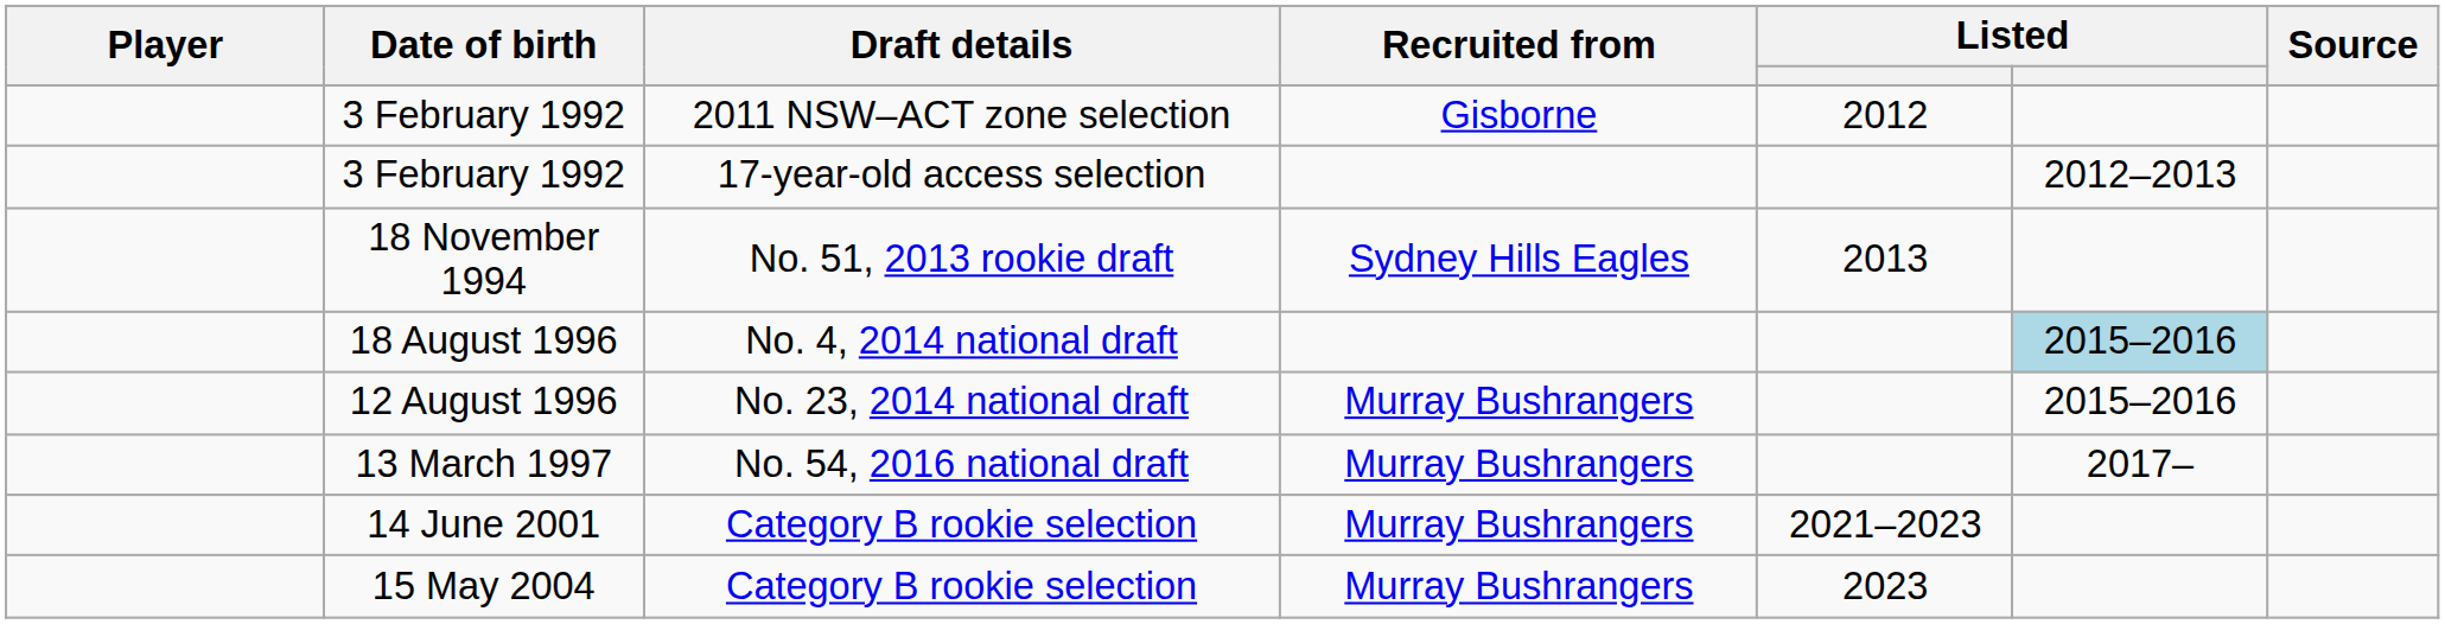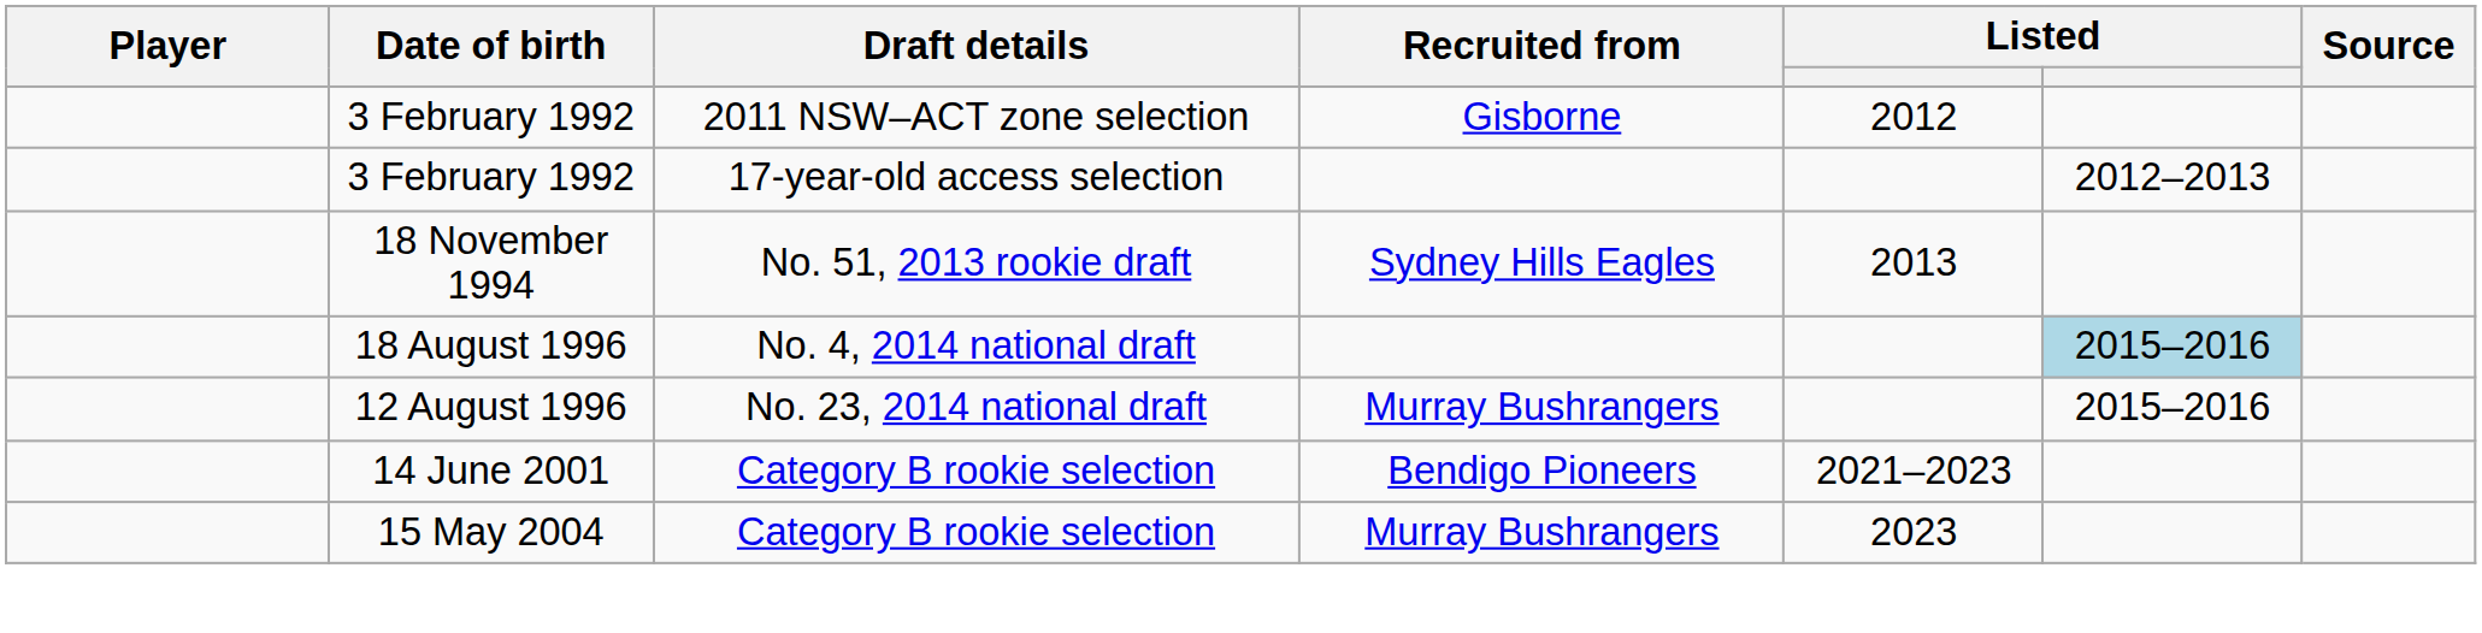 <table class="wikitable sortable" style="text-align:center; width:80%;">
 <tr>
 <th rowspan="2" style="width:10%">Player</th>
 <th rowspan="2" style="width:10%">Date of birth</th>
 <th rowspan="2" style="width:20%">Draft details</th>
 <th rowspan="2" style="width:15%">Recruited from</th>
 <th colspan="2" style="width:10%">Listed</th>
 <th rowspan="2" style="width:3%">Source</th>
 </tr>
 <tr>
 <th width=8%></th>
 <th width=8%></th>
 </tr>
 <tr>
 <td align=left></td>
 <td>3 February 1992</td>
 <td>2011 NSW–ACT zone selection</td>
 <td><a href='#'>Gisborne</a></td>
 <td align=center>2012</td>
 <td></td>
 <td align=center></td>
 </tr>
 <tr>
 <td align=left></td>
 <td>3 February 1992</td>
 <td>17-year-old access selection</td>
 <td></td>
 <td></td>
 <td align=center>2012–2013</td>
 <td align=center></td>
 </tr>
 <tr>
 <td align=left></td>
 <td>18 November 1994</td>
 <td>No. 51, <a href='#'>2013 rookie draft</a></td>
 <td><a href='#'>Sydney Hills Eagles</a></td>
 <td align=center>2013</td>
 <td></td>
 <td align=center></td>
 </tr>
 <tr>
 <td align=left></td>
 <td>18 August 1996</td>
 <td>No. 4, <a href='#'>2014 national draft</a></td>
 <td></td>
 <td></td>
 <td align=center style="background: lightblue;">2015–2016</td>
 <td align=center></td>
 </tr>
 <tr>
 <td align=left></td>
 <td>12 August 1996</td>
 <td>No. 23, <a href='#'>2014 national draft</a></td>
 <td><a href='#'>Murray Bushrangers</a></td>
 <td></td>
 <td align=center>2015–2016</td>
 <td align=center></td>
 </tr>
 <tr>
 <td align=left></td>
-<td>13 March 1997</td>
-<td>No. 54, <a href='#'>2016 national draft</a></td>
-<td><a href='#'>Murray Bushrangers</a></td>
-<td></td>
-<td>2017–</td>
-<td></td>
-</tr>
-<tr>
-<td align=left></td>
 <td>14 June 2001</td>
 <td><a href='#'>Category B rookie selection</a></td>
-<td><a href='#'>Murray Bushrangers</a></td>
+<td><a href='#'>Bendigo Pioneers</a></td>
 <td>2021–2023</td>
 <td></td>
 </tr>
 <tr>
 <td align=left></td>
 <td>15 May 2004</td>
 <td><a href='#'>Category B rookie selection</a></td>
 <td><a href='#'>Murray Bushrangers</a></td>
 <td>2023</td>
 <td></td>
 <td></td>
 </tr>
 </table>
